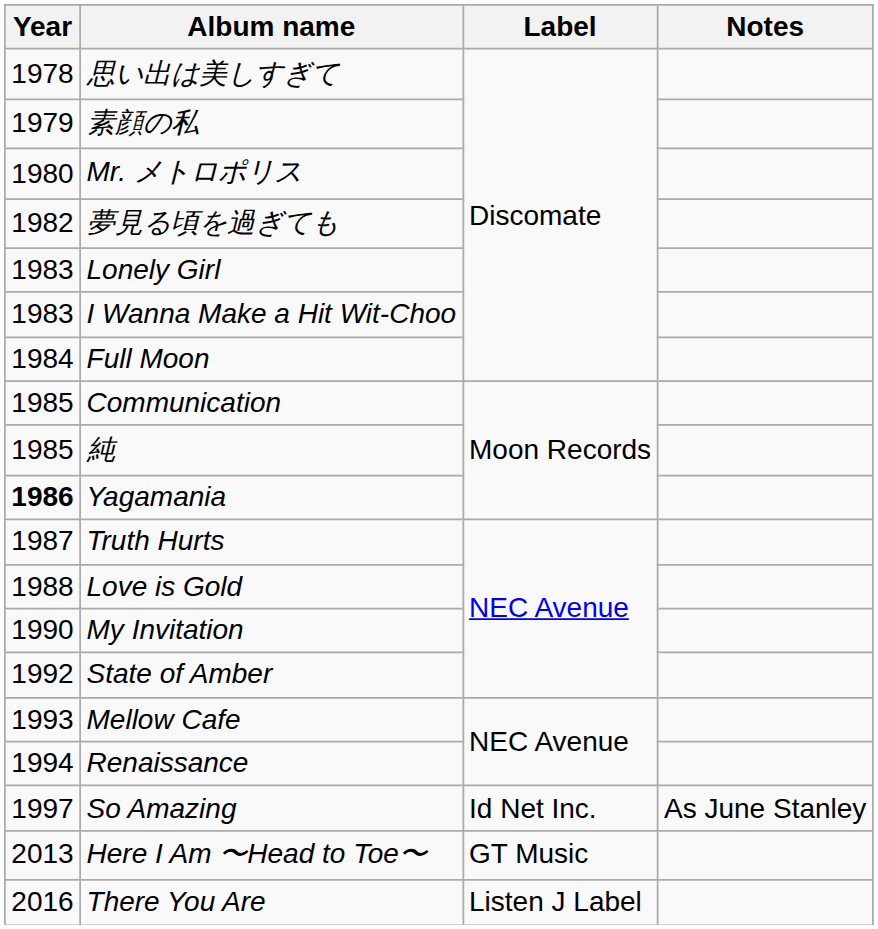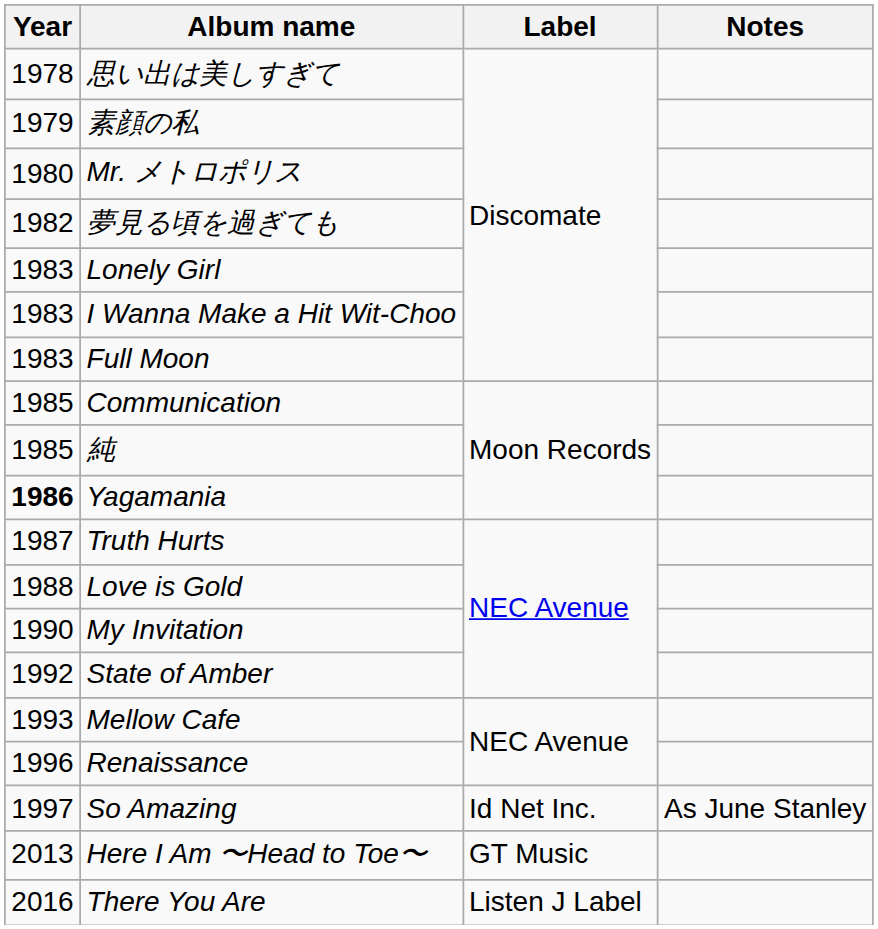 <table class="wikitable">
 <tr>
 <th>Year</th>
 <th>Album name</th>
 <th>Label</th>
 <th>Notes</th>
 </tr>
 <tr>
 <td>1978</td>
 <td><em>思い出は美しすぎて</em></td>
 <td rowspan="7" scope="row">Discomate</td>
 <td></td>
 </tr>
 <tr>
 <td>1979</td>
 <td><em>素顔の私</em></td>
 <td></td>
 </tr>
 <tr>
 <td>1980</td>
 <td><em>Mr. メトロポリス</em></td>
 <td></td>
 </tr>
 <tr>
 <td>1982</td>
 <td><em>夢見る頃を過ぎても</em></td>
 <td></td>
 </tr>
 <tr>
 <td>1983</td>
 <td><em>Lonely Girl</em></td>
 <td></td>
 </tr>
 <tr>
 <td>1983</td>
 <td><em>I Wanna Make a Hit Wit-Choo</em></td>
 <td></td>
 </tr>
 <tr>
-<td>1984</td>
+<td>1983</td>
 <td><em>Full Moon</em></td>
 <td></td>
 </tr>
 <tr>
 <td>1985</td>
 <td><em>Communication</em></td>
 <td rowspan="3" scope="row">Moon Records</td>
 <td></td>
 </tr>
 <tr>
 <td>1985</td>
 <td><em>純</em></td>
 <td></td>
 </tr>
 <tr>
 <td><strong>1986</strong></td>
 <td><em>Yagamania</em></td>
 <td></td>
 </tr>
 <tr>
 <td>1987</td>
 <td><em>Truth Hurts</em></td>
 <td rowspan="4" scope="row"><a href='#'>NEC Avenue</a></td>
 <td></td>
 </tr>
 <tr>
 <td>1988</td>
 <td><em>Love is Gold</em></td>
 <td></td>
 </tr>
 <tr>
 <td>1990</td>
 <td><em>My Invitation</em></td>
 <td></td>
 </tr>
 <tr>
 <td>1992</td>
 <td><em>State of Amber</em></td>
 <td></td>
 </tr>
 <tr>
 <td>1993</td>
 <td><em>Mellow Cafe</em></td>
 <td rowspan="2" scope="row">NEC Avenue</td>
 <td></td>
 </tr>
 <tr>
-<td>1994</td>
+<td>1996</td>
 <td><em>Renaissance</em></td>
 <td></td>
 </tr>
 <tr>
 <td>1997</td>
 <td><em>So Amazing</em></td>
 <td>Id Net Inc.</td>
 <td>As June Stanley</td>
 </tr>
 <tr>
 <td>2013</td>
 <td><em>Here I Am 〜Head to Toe〜</em></td>
 <td>GT Music</td>
 <td></td>
 </tr>
 <tr>
 <td>2016</td>
 <td><em>There You Are</em></td>
 <td>Listen J Label</td>
 <td></td>
 </tr>
 </table>
